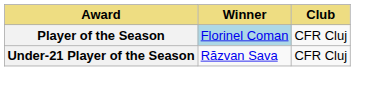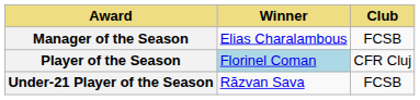 <table class="wikitable" style="text-align:center">
 <tr>
 <th style="background-color: #eedd82"><strong>Award</strong></th>
 <th style="background-color: #eedd82"><strong>Winner</strong></th>
 <th style="background-color: #eedd82"><strong>Club</strong></th>
+</tr>
+<tr>
+<th><strong>Manager of the Season</strong></th>
+<td align="left"> <a href='#'>Elias Charalambous</a></td>
+<td>FCSB</td>
 </tr>
 <tr>
 <th><strong>Player of the Season</strong></th>
 <td align="left" style="background: lightblue;"> <a href='#'>Florinel Coman</a></td>
 <td>CFR Cluj</td>
 </tr>
 <tr>
 <th><strong>Under-21 Player of the Season</strong></th>
 <td align="left"> <a href='#'>Răzvan Sava</a></td>
-<td>CFR Cluj</td>
+<td>FCSB</td>
 </tr>
 </table>
